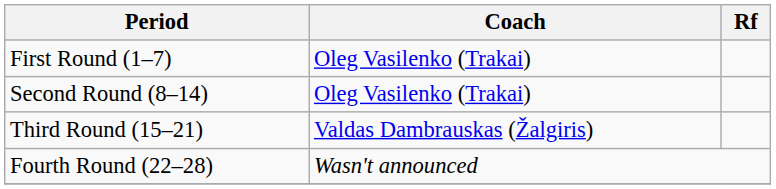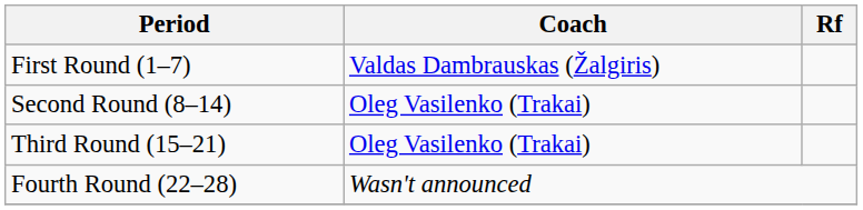 <table class="wikitable" style="width: 34em;">
 <tr style="text-align:center;">
 <th>Period</th>
 <th>Coach</th>
 <th>Rf</th>
 </tr>
 <tr>
 <td>First Round (1–7)</td>
-<td><a href='#'>Oleg Vasilenko</a> (<a href='#'>Trakai</a>)</td>
+<td><a href='#'>Valdas Dambrauskas</a> (<a href='#'>Žalgiris</a>)</td>
 <td style="text-align:center;"></td>
 </tr>
 <tr>
 <td>Second Round (8–14)</td>
 <td><a href='#'>Oleg Vasilenko</a> (<a href='#'>Trakai</a>)</td>
 <td style="text-align:center;"></td>
 </tr>
 <tr>
 <td>Third Round (15–21)</td>
-<td><a href='#'>Valdas Dambrauskas</a> (<a href='#'>Žalgiris</a>)</td>
+<td><a href='#'>Oleg Vasilenko</a> (<a href='#'>Trakai</a>)</td>
 <td style="text-align:center;"></td>
 </tr>
 <tr>
 <td>Fourth Round (22–28)</td>
 <td colspan=2><em>Wasn't announced</em></td>
 </tr>
 <tr>
 </tr>
 </table>
